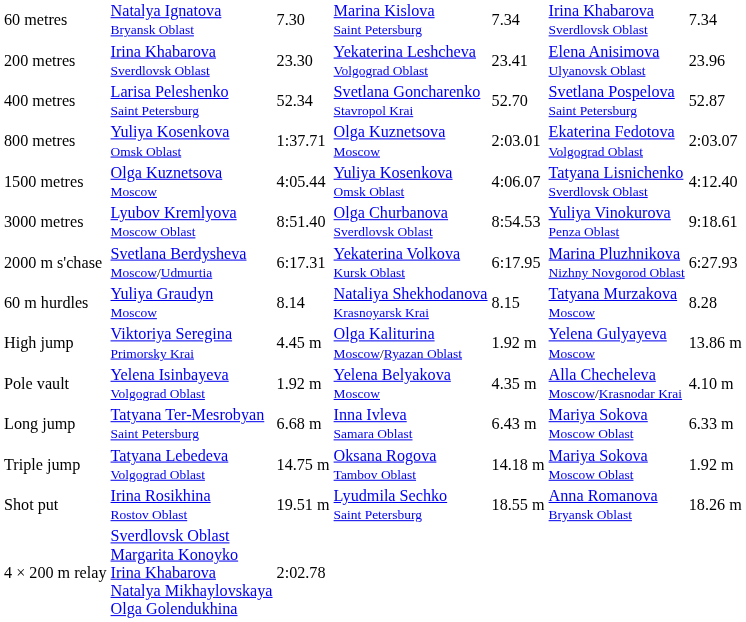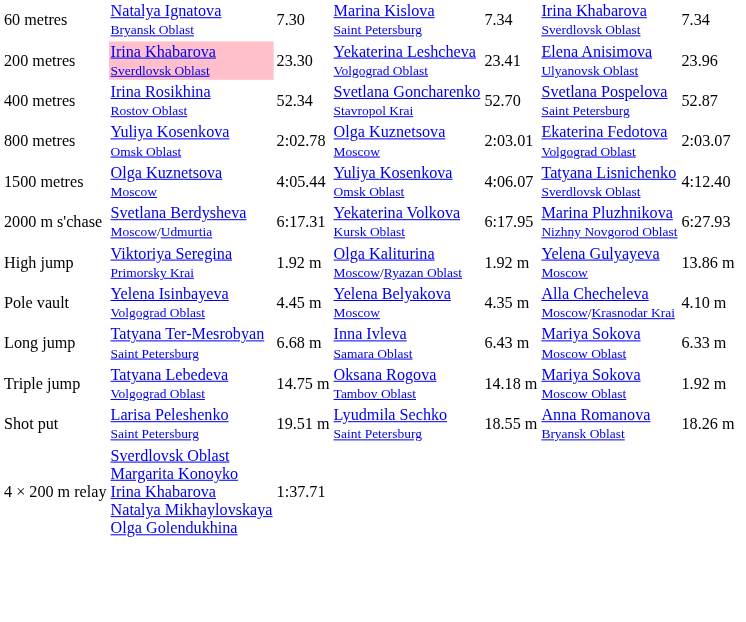 <table>
 <tr>
 <td>60 metres</td>
 <td><a href='#'>Natalya Ignatova</a><br><small><a href='#'>Bryansk Oblast</a></small></td>
 <td>7.30</td>
 <td><a href='#'>Marina Kislova</a><br><small><a href='#'>Saint Petersburg</a></small></td>
 <td>7.34</td>
 <td><a href='#'>Irina Khabarova</a><br><small><a href='#'>Sverdlovsk Oblast</a></small></td>
 <td>7.34</td>
 </tr>
 <tr>
 <td>200 metres</td>
-<td><a href='#'>Irina Khabarova</a><br><small><a href='#'>Sverdlovsk Oblast</a></small></td>
+<td style="background: pink;"><a href='#'>Irina Khabarova</a><br><small><a href='#'>Sverdlovsk Oblast</a></small></td>
 <td>23.30</td>
 <td><a href='#'>Yekaterina Leshcheva</a><br><small><a href='#'>Volgograd Oblast</a></small></td>
 <td>23.41</td>
 <td><a href='#'>Elena Anisimova</a><br><small><a href='#'>Ulyanovsk Oblast</a></small></td>
 <td>23.96</td>
 </tr>
 <tr>
 <td>400 metres</td>
-<td><a href='#'>Larisa Peleshenko</a><br><small><a href='#'>Saint Petersburg</a></small></td>
+<td><a href='#'>Irina Rosikhina</a><br><small><a href='#'>Rostov Oblast</a></small></td>
 <td>52.34</td>
 <td><a href='#'>Svetlana Goncharenko</a><br><small><a href='#'>Stavropol Krai</a></small></td>
 <td>52.70</td>
 <td><a href='#'>Svetlana Pospelova</a><br><small><a href='#'>Saint Petersburg</a></small></td>
 <td>52.87</td>
 </tr>
 <tr>
 <td>800 metres</td>
 <td><a href='#'>Yuliya Kosenkova</a><br><small><a href='#'>Omsk Oblast</a></small></td>
-<td>1:37.71</td>
+<td>2:02.78</td>
 <td><a href='#'>Olga Kuznetsova</a><br><small><a href='#'>Moscow</a></small></td>
 <td>2:03.01</td>
 <td><a href='#'>Ekaterina Fedotova</a><br><small><a href='#'>Volgograd Oblast</a></small></td>
 <td>2:03.07</td>
 </tr>
 <tr>
 <td>1500 metres</td>
 <td><a href='#'>Olga Kuznetsova</a><br><small><a href='#'>Moscow</a></small></td>
 <td>4:05.44</td>
 <td><a href='#'>Yuliya Kosenkova</a><br><small><a href='#'>Omsk Oblast</a></small></td>
 <td>4:06.07</td>
 <td><a href='#'>Tatyana Lisnichenko</a><br><small><a href='#'>Sverdlovsk Oblast</a></small></td>
 <td>4:12.40</td>
 </tr>
 <tr>
-<td>3000 metres</td>
-<td><a href='#'>Lyubov Kremlyova</a><br><small><a href='#'>Moscow Oblast</a></small></td>
-<td>8:51.40</td>
-<td><a href='#'>Olga Churbanova</a><br><small><a href='#'>Sverdlovsk Oblast</a></small></td>
-<td>8:54.53</td>
-<td><a href='#'>Yuliya Vinokurova</a><br><small><a href='#'>Penza Oblast</a></small></td>
-<td>9:18.61</td>
-</tr>
-<tr>
 <td>2000 m s'chase</td>
 <td><a href='#'>Svetlana Berdysheva</a><br><small><a href='#'>Moscow</a>/<a href='#'>Udmurtia</a></small></td>
 <td>6:17.31</td>
 <td><a href='#'>Yekaterina Volkova</a><br><small><a href='#'>Kursk Oblast</a></small></td>
 <td>6:17.95</td>
 <td><a href='#'>Marina Pluzhnikova</a><br><small><a href='#'>Nizhny Novgorod Oblast</a></small></td>
 <td>6:27.93</td>
 </tr>
 <tr>
-<td>60 m hurdles</td>
-<td><a href='#'>Yuliya Graudyn</a><br><small><a href='#'>Moscow</a></small></td>
-<td>8.14</td>
-<td><a href='#'>Nataliya Shekhodanova</a><br><small><a href='#'>Krasnoyarsk Krai</a></small></td>
-<td>8.15</td>
-<td><a href='#'>Tatyana Murzakova</a><br><small><a href='#'>Moscow</a></small></td>
-<td>8.28</td>
-</tr>
-<tr>
 <td>High jump</td>
 <td><a href='#'>Viktoriya Seregina</a><br><small><a href='#'>Primorsky Krai</a></small></td>
-<td>4.45 m  </td>
+<td>1.92 m</td>
 <td><a href='#'>Olga Kaliturina</a><br><small><a href='#'>Moscow</a>/<a href='#'>Ryazan Oblast</a></small></td>
 <td>1.92 m</td>
 <td><a href='#'>Yelena Gulyayeva</a><br><small><a href='#'>Moscow</a></small></td>
 <td>13.86 m</td>
 </tr>
 <tr>
 <td>Pole vault</td>
 <td><a href='#'>Yelena Isinbayeva</a><br><small><a href='#'>Volgograd Oblast</a></small></td>
-<td>1.92 m</td>
+<td>4.45 m  </td>
 <td><a href='#'>Yelena Belyakova</a><br><small><a href='#'>Moscow</a></small></td>
 <td>4.35 m</td>
 <td><a href='#'>Alla Checheleva</a><br><small><a href='#'>Moscow</a>/<a href='#'>Krasnodar Krai</a></small></td>
 <td>4.10 m</td>
 </tr>
 <tr>
 <td>Long jump</td>
 <td><a href='#'>Tatyana Ter-Mesrobyan</a><br><small><a href='#'>Saint Petersburg</a></small></td>
 <td>6.68 m</td>
 <td><a href='#'>Inna Ivleva</a><br><small><a href='#'>Samara Oblast</a></small></td>
 <td>6.43 m</td>
 <td><a href='#'>Mariya Sokova</a><br><small><a href='#'>Moscow Oblast</a></small></td>
 <td>6.33 m</td>
 </tr>
 <tr>
 <td>Triple jump</td>
 <td><a href='#'>Tatyana Lebedeva</a><br><small><a href='#'>Volgograd Oblast</a></small></td>
 <td>14.75 m</td>
 <td><a href='#'>Oksana Rogova</a><br><small><a href='#'>Tambov Oblast</a></small></td>
 <td>14.18 m</td>
 <td><a href='#'>Mariya Sokova</a><br><small><a href='#'>Moscow Oblast</a></small></td>
 <td>1.92 m</td>
 </tr>
 <tr>
 <td>Shot put</td>
-<td><a href='#'>Irina Rosikhina</a><br><small><a href='#'>Rostov Oblast</a></small></td>
+<td><a href='#'>Larisa Peleshenko</a><br><small><a href='#'>Saint Petersburg</a></small></td>
 <td>19.51 m</td>
 <td><a href='#'>Lyudmila Sechko</a><br><small><a href='#'>Saint Petersburg</a></small></td>
 <td>18.55 m</td>
 <td><a href='#'>Anna Romanova</a><br><small><a href='#'>Bryansk Oblast</a></small></td>
 <td>18.26 m</td>
 </tr>
 <tr>
 <td>4 × 200 m relay</td>
 <td><a href='#'>Sverdlovsk Oblast</a><br><a href='#'>Margarita Konoyko</a><br><a href='#'>Irina Khabarova</a><br><a href='#'>Natalya Mikhaylovskaya</a><br><a href='#'>Olga Golendukhina</a></td>
-<td>2:02.78</td>
+<td>1:37.71</td>
 <td></td>
 <td></td>
 <td></td>
 <td></td>
 </tr>
 </table>
